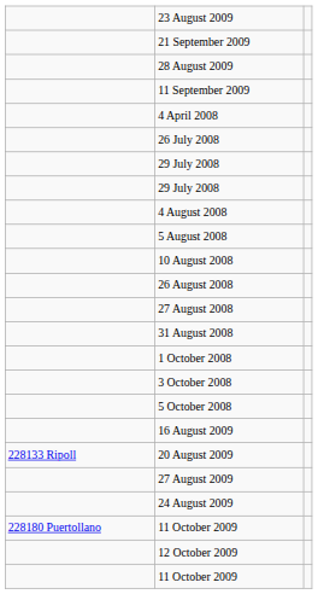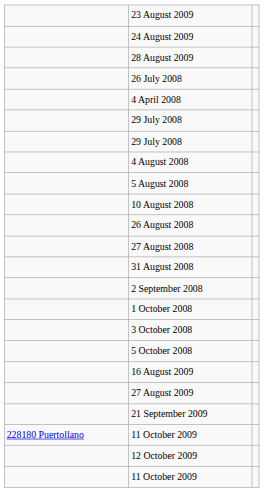 <table class="wikitable" style="font-size: 89%; float: left; width: 26em; margin-right: 1em; height: 700px">
 <tr>
 <td></td>
 <td>23 August 2009</td>
 <td></td>
 </tr>
 <tr>
 <td></td>
-<td>21 September 2009</td>
+<td>24 August 2009</td>
 <td></td>
 </tr>
 <tr>
 <td></td>
 <td>28 August 2009</td>
 <td></td>
 </tr>
 <tr>
 <td></td>
-<td>11 September 2009</td>
+<td>26 July 2008</td>
 <td></td>
 </tr>
 <tr>
 <td></td>
 <td>4 April 2008</td>
-<td></td>
-</tr>
-<tr>
-<td></td>
-<td>26 July 2008</td>
 <td></td>
 </tr>
 <tr>
 <td></td>
 <td>29 July 2008</td>
 <td></td>
 </tr>
 <tr>
 <td></td>
 <td>29 July 2008</td>
 <td></td>
 </tr>
 <tr>
 <td></td>
 <td>4 August 2008</td>
 <td></td>
 </tr>
 <tr>
 <td></td>
 <td>5 August 2008</td>
 <td></td>
 </tr>
 <tr>
 <td></td>
 <td>10 August 2008</td>
 <td></td>
 </tr>
 <tr>
 <td></td>
 <td>26 August 2008</td>
 <td></td>
 </tr>
 <tr>
 <td></td>
 <td>27 August 2008</td>
 <td></td>
 </tr>
 <tr>
 <td></td>
 <td>31 August 2008</td>
 <td></td>
 </tr>
 <tr>
 <td></td>
+<td>2 September 2008</td>
+<td></td>
+</tr>
+<tr>
+<td></td>
 <td>1 October 2008</td>
 <td></td>
 </tr>
 <tr>
 <td></td>
 <td>3 October 2008</td>
 <td></td>
 </tr>
 <tr>
 <td></td>
 <td>5 October 2008</td>
 <td></td>
 </tr>
 <tr>
 <td></td>
 <td>16 August 2009</td>
 <td></td>
 </tr>
 <tr>
-<td><a href='#'>228133 Ripoll</a></td>
-<td>20 August 2009</td>
-<td></td>
-</tr>
-<tr>
 <td></td>
 <td>27 August 2009</td>
 <td></td>
 </tr>
 <tr>
 <td></td>
-<td>24 August 2009</td>
+<td>21 September 2009</td>
 <td></td>
 </tr>
 <tr>
 <td><a href='#'>228180 Puertollano</a></td>
 <td>11 October 2009</td>
 <td></td>
 </tr>
 <tr>
 <td></td>
 <td>12 October 2009</td>
 <td></td>
 </tr>
 <tr>
 <td></td>
 <td>11 October 2009</td>
 <td></td>
 </tr>
 </table>
